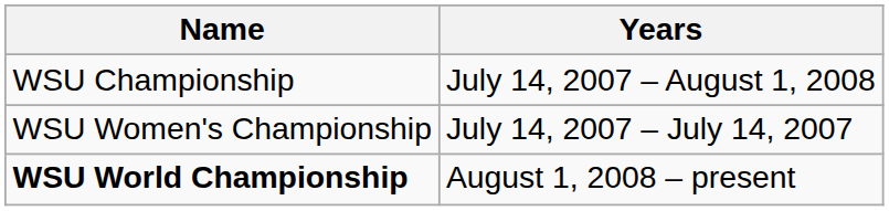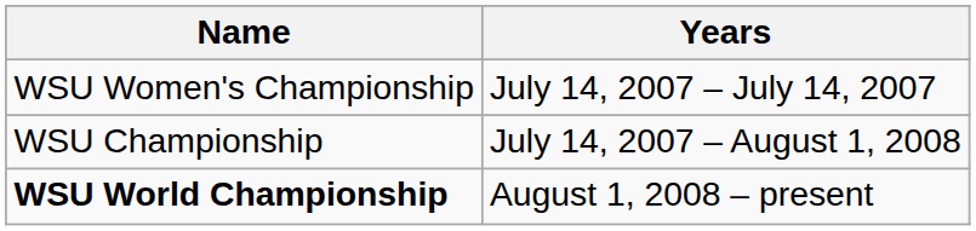 <table class="wikitable">
 <tr>
 <th>Name</th>
 <th>Years</th>
 </tr>
 <tr>
+<td>WSU Women's Championship</td>
+<td>July 14, 2007 – July 14, 2007</td>
+</tr>
+<tr>
 <td>WSU Championship</td>
 <td>July 14, 2007 – August 1, 2008</td>
-</tr>
-<tr>
-<td>WSU Women's Championship</td>
-<td>July 14, 2007 – July 14, 2007</td>
 </tr>
 <tr>
 <td><strong>WSU World Championship</strong></td>
 <td>August 1, 2008 – present</td>
 </tr>
 </table>
